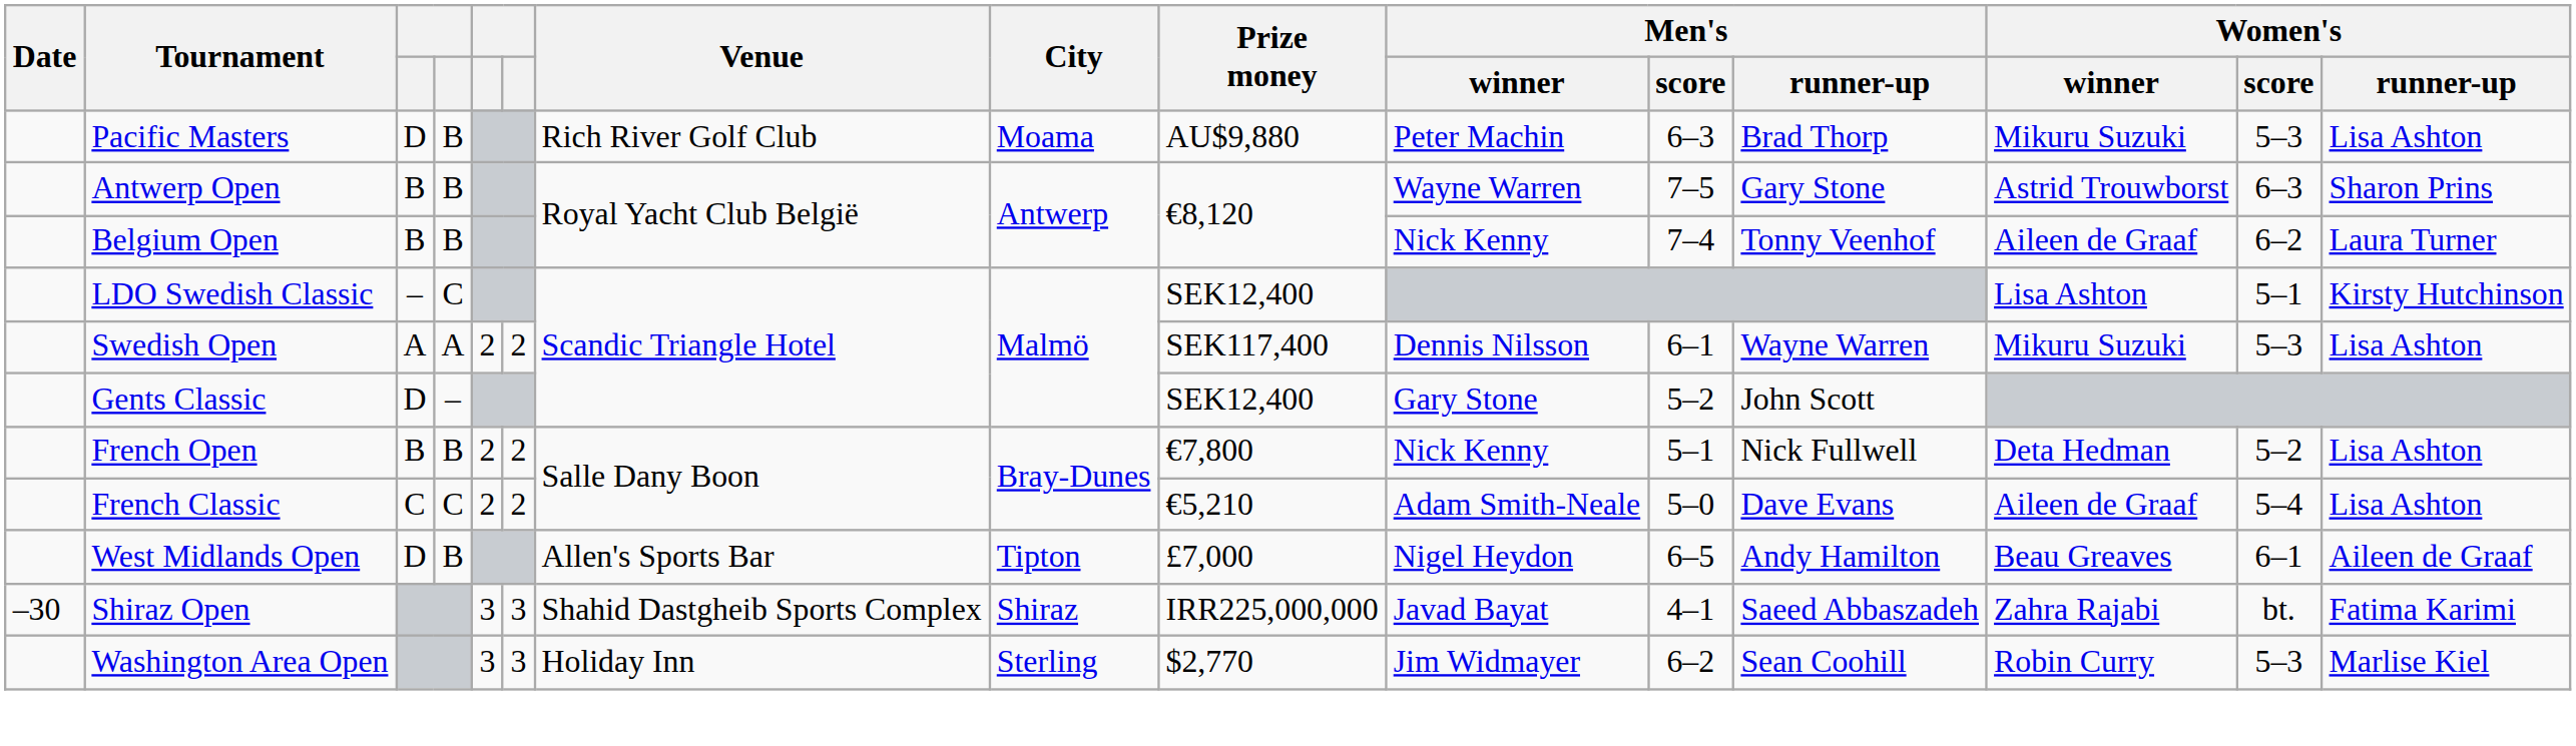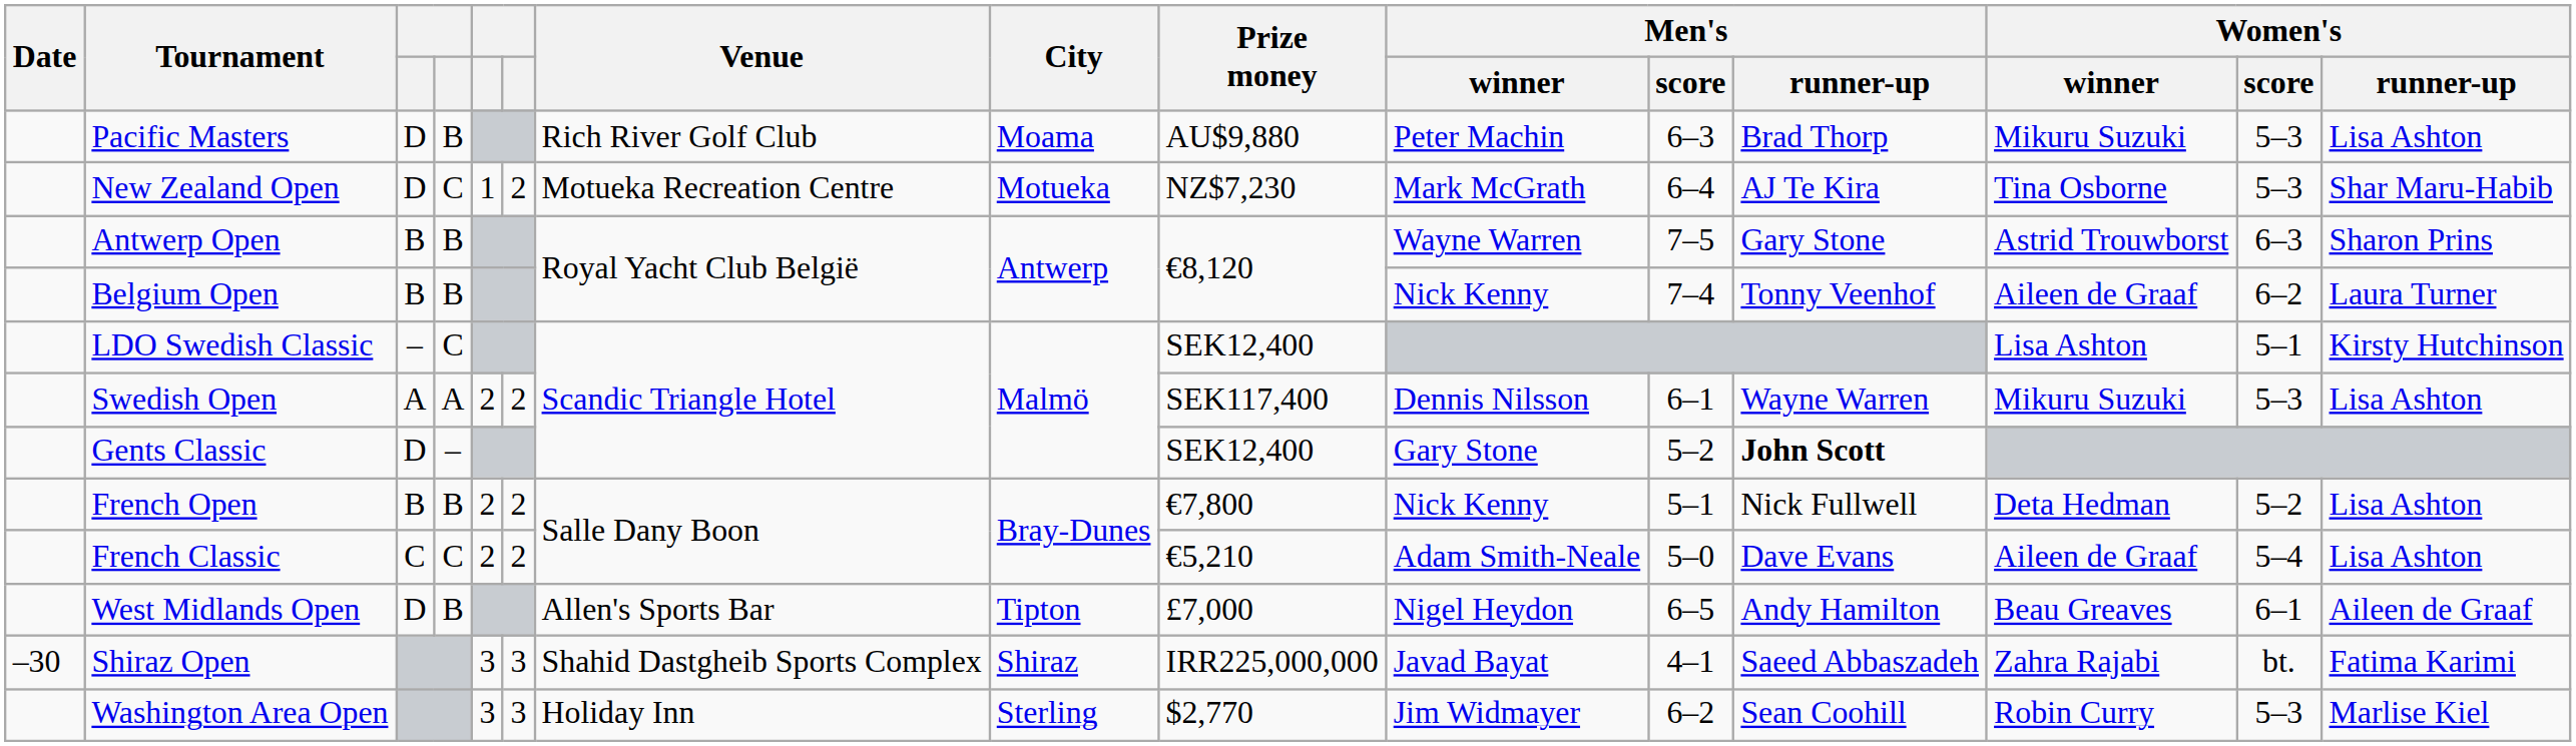 <table class="wikitable sortable" style="font-size: 85%">
 <tr>
 <th rowspan="2">Date</th>
 <th rowspan="2">Tournament</th>
 <th colspan="2"></th>
 <th colspan="2"></th>
 <th rowspan="2">Venue</th>
 <th rowspan="2">City</th>
 <th rowspan="2" class=unsortable>Prize<br>money</th>
 <th colspan="3">Men's</th>
 <th colspan="3">Women's</th>
 </tr>
 <tr>
 <th></th>
 <th></th>
 <th></th>
 <th></th>
 <th>winner</th>
 <th>score</th>
 <th>runner-up</th>
 <th>winner</th>
 <th>score</th>
 <th>runner-up</th>
 </tr>
 <tr>
 <td></td>
 <td><a href='#'>Pacific Masters</a></td>
 <td align="center">D</td>
 <td align="center">B</td>
 <td colspan=2 style="background:#c8ccd1"></td>
 <td>Rich River Golf Club</td>
 <td> <a href='#'>Moama</a></td>
 <td>AU$9,880</td>
 <td> <a href='#'>Peter Machin</a></td>
 <td align="center">6–3</td>
 <td> <a href='#'>Brad Thorp</a></td>
 <td> <a href='#'>Mikuru Suzuki</a></td>
 <td align="center">5–3</td>
 <td> <a href='#'>Lisa Ashton</a></td>
+</tr>
+<tr>
+<td></td>
+<td><a href='#'>New Zealand Open</a></td>
+<td align="center">D</td>
+<td align="center">C</td>
+<td align="center">1</td>
+<td align="center">2</td>
+<td>Motueka Recreation Centre</td>
+<td> <a href='#'>Motueka</a></td>
+<td>NZ$7,230</td>
+<td> <a href='#'>Mark McGrath</a></td>
+<td align="center">6–4</td>
+<td> <a href='#'>AJ Te Kira</a></td>
+<td> <a href='#'>Tina Osborne</a></td>
+<td align="center">5–3</td>
+<td> <a href='#'>Shar Maru-Habib</a></td>
 </tr>
 <tr>
 <td></td>
 <td><a href='#'>Antwerp Open</a></td>
 <td align="center">B</td>
 <td align="center">B</td>
 <td colspan=2 style="background:#c8ccd1"></td>
 <td rowspan=2>Royal Yacht Club België</td>
 <td rowspan=2> <a href='#'>Antwerp</a></td>
 <td rowspan=2>€8,120</td>
 <td> <a href='#'>Wayne Warren</a></td>
 <td align="center">7–5</td>
 <td> <a href='#'>Gary Stone</a></td>
 <td> <a href='#'>Astrid Trouwborst</a></td>
 <td align="center">6–3</td>
 <td> <a href='#'>Sharon Prins</a></td>
 </tr>
 <tr>
 <td></td>
 <td><a href='#'>Belgium Open</a></td>
 <td align="center">B</td>
 <td align="center">B</td>
 <td colspan=2 style="background:#c8ccd1"></td>
 <td> <a href='#'>Nick Kenny</a></td>
 <td align="center">7–4</td>
 <td> <a href='#'>Tonny Veenhof</a></td>
 <td> <a href='#'>Aileen de Graaf</a></td>
 <td align="center">6–2</td>
 <td> <a href='#'>Laura Turner</a></td>
 </tr>
 <tr>
 <td></td>
 <td><a href='#'>LDO Swedish Classic</a></td>
 <td align="center">–</td>
 <td align="center">C</td>
 <td colspan=2 style="background:#c8ccd1"></td>
 <td rowspan=3><a href='#'>Scandic Triangle Hotel</a></td>
 <td rowspan=3> <a href='#'>Malmö</a></td>
 <td>SEK12,400</td>
 <td colspan=3 style="background:#c8ccd1"></td>
 <td> <a href='#'>Lisa Ashton</a></td>
 <td align="center">5–1</td>
 <td> <a href='#'>Kirsty Hutchinson</a></td>
 </tr>
 <tr>
 <td></td>
 <td><a href='#'>Swedish Open</a></td>
 <td align="center">A</td>
 <td align="center">A</td>
 <td align="center">2</td>
 <td align="center">2</td>
 <td>SEK117,400</td>
 <td> <a href='#'>Dennis Nilsson</a></td>
 <td align="center">6–1</td>
 <td> <a href='#'>Wayne Warren</a></td>
 <td> <a href='#'>Mikuru Suzuki</a></td>
 <td align="center">5–3</td>
 <td> <a href='#'>Lisa Ashton</a></td>
 </tr>
 <tr>
 <td></td>
 <td><a href='#'>Gents Classic</a></td>
 <td align="center">D</td>
 <td align="center">–</td>
 <td colspan=2 style="background:#c8ccd1"></td>
 <td>SEK12,400</td>
 <td> <a href='#'>Gary Stone</a></td>
 <td align="center">5–2</td>
-<td> John Scott</td>
+<td><strong> John Scott</strong></td>
 <td colspan=3 style="background:#c8ccd1"></td>
 </tr>
 <tr>
 <td></td>
 <td><a href='#'>French Open</a></td>
 <td align="center">B</td>
 <td align="center">B</td>
 <td align="center">2</td>
 <td align="center">2</td>
 <td rowspan=2>Salle Dany Boon</td>
 <td rowspan=2> <a href='#'>Bray-Dunes</a></td>
 <td>€7,800</td>
 <td> <a href='#'>Nick Kenny</a></td>
 <td align="center">5–1</td>
 <td> Nick Fullwell</td>
 <td> <a href='#'>Deta Hedman</a></td>
 <td align="center">5–2</td>
 <td> <a href='#'>Lisa Ashton</a></td>
 </tr>
 <tr>
 <td></td>
 <td><a href='#'>French Classic</a></td>
 <td align="center">C</td>
 <td align="center">C</td>
 <td align="center">2</td>
 <td align="center">2</td>
 <td>€5,210</td>
 <td> <a href='#'>Adam Smith-Neale</a></td>
 <td align="center">5–0</td>
 <td> <a href='#'>Dave Evans</a></td>
 <td> <a href='#'>Aileen de Graaf</a></td>
 <td align="center">5–4</td>
 <td> <a href='#'>Lisa Ashton</a></td>
 </tr>
 <tr>
 <td></td>
 <td><a href='#'>West Midlands Open</a></td>
 <td align="center">D</td>
 <td align="center">B</td>
 <td colspan=2 style="background:#c8ccd1"></td>
 <td>Allen's Sports Bar</td>
 <td> <a href='#'>Tipton</a></td>
 <td>£7,000</td>
 <td> <a href='#'>Nigel Heydon</a></td>
 <td align="center">6–5</td>
 <td> <a href='#'>Andy Hamilton</a></td>
 <td> <a href='#'>Beau Greaves</a></td>
 <td align="center">6–1</td>
 <td> <a href='#'>Aileen de Graaf</a></td>
 </tr>
 <tr>
 <td>–30</td>
 <td><a href='#'>Shiraz Open</a></td>
 <td colspan=2 style="background:#c8ccd1"></td>
 <td align="center">3</td>
 <td align="center">3</td>
 <td>Shahid Dastgheib Sports Complex</td>
 <td> <a href='#'>Shiraz</a></td>
 <td>IRR225,000,000</td>
 <td> <a href='#'>Javad Bayat</a></td>
 <td align="center">4–1</td>
 <td> <a href='#'>Saeed Abbaszadeh</a></td>
 <td> <a href='#'>Zahra Rajabi</a></td>
 <td align="center">bt.</td>
 <td> <a href='#'>Fatima Karimi</a></td>
 </tr>
 <tr>
 <td></td>
 <td><a href='#'>Washington Area Open</a></td>
 <td colspan=2 style="background:#c8ccd1"></td>
 <td align="center">3</td>
 <td align="center">3</td>
 <td>Holiday Inn</td>
 <td> <a href='#'>Sterling</a></td>
 <td>$2,770</td>
 <td> <a href='#'>Jim Widmayer</a></td>
 <td align="center">6–2</td>
 <td> <a href='#'>Sean Coohill</a></td>
 <td> <a href='#'>Robin Curry</a></td>
 <td align="center">5–3</td>
 <td> <a href='#'>Marlise Kiel</a></td>
 </tr>
 </table>
